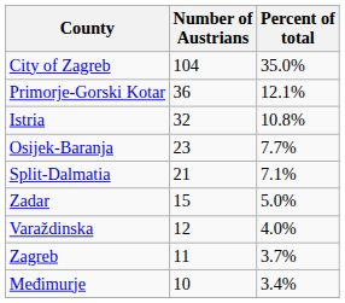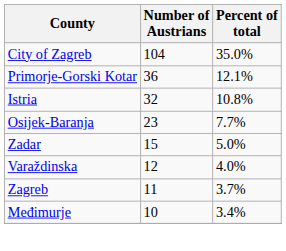 <table class="wikitable">
 <tr>
 <th>County</th>
 <th>Number of<br>Austrians</th>
 <th>Percent of<br>total</th>
 </tr>
 <tr>
 <td><a href='#'>City of Zagreb</a></td>
 <td>104</td>
 <td>35.0%</td>
 </tr>
 <tr>
 <td><a href='#'>Primorje-Gorski Kotar</a></td>
 <td>36</td>
 <td>12.1%</td>
 </tr>
 <tr>
 <td><a href='#'>Istria</a></td>
 <td>32</td>
 <td>10.8%</td>
 </tr>
 <tr>
 <td><a href='#'>Osijek-Baranja</a></td>
 <td>23</td>
 <td>7.7%</td>
 </tr>
 <tr>
-<td><a href='#'>Split-Dalmatia</a></td>
-<td>21</td>
-<td>7.1%</td>
-</tr>
-<tr>
 <td><a href='#'>Zadar</a></td>
 <td>15</td>
 <td>5.0%</td>
 </tr>
 <tr>
 <td><a href='#'>Varaždinska</a></td>
 <td>12</td>
 <td>4.0%</td>
 </tr>
 <tr>
 <td><a href='#'>Zagreb</a></td>
 <td>11</td>
 <td>3.7%</td>
 </tr>
 <tr>
 <td><a href='#'>Međimurje</a></td>
 <td>10</td>
 <td>3.4%</td>
 </tr>
 <tr>
 </tr>
 </table>
